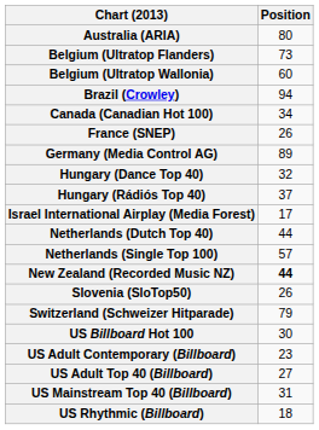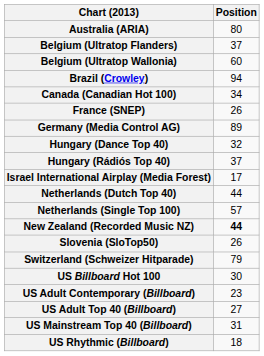 <table class="wikitable plainrowheaders sortable" style="text-align:center">
 <tr>
 <th scope="col">Chart (2013)</th>
 <th scope="col">Position</th>
 </tr>
 <tr>
 <th scope="row">Australia (ARIA)</th>
 <td>80</td>
 </tr>
 <tr>
 <th scope="row">Belgium (Ultratop Flanders)</th>
-<td>73</td>
+<td>37</td>
 </tr>
 <tr>
 <th scope="row">Belgium (Ultratop Wallonia)</th>
 <td>60</td>
 </tr>
 <tr>
 <th scope="row">Brazil (<a href='#'>Crowley</a>)</th>
 <td>94</td>
 </tr>
 <tr>
 <th scope="row">Canada (Canadian Hot 100)</th>
 <td>34</td>
 </tr>
 <tr>
 <th scope="row">France (SNEP)</th>
 <td>26</td>
 </tr>
 <tr>
 <th scope="row">Germany (Media Control AG)</th>
 <td>89</td>
 </tr>
 <tr>
 <th scope="row">Hungary (Dance Top 40)</th>
 <td>32</td>
 </tr>
 <tr>
 <th scope="row">Hungary (Rádiós Top 40)</th>
 <td>37</td>
 </tr>
 <tr>
 <th scope="row">Israel International Airplay (Media Forest)</th>
 <td>17</td>
 </tr>
 <tr>
 <th scope="row">Netherlands (Dutch Top 40)</th>
 <td>44</td>
 </tr>
 <tr>
 <th scope="row">Netherlands (Single Top 100)</th>
 <td>57</td>
 </tr>
 <tr>
 <th scope="row">New Zealand (Recorded Music NZ)</th>
 <td><strong>44</strong></td>
 </tr>
 <tr>
 <th scope="row">Slovenia (SloTop50)</th>
 <td>26</td>
 </tr>
 <tr>
 <th scope="row">Switzerland (Schweizer Hitparade)</th>
 <td>79</td>
 </tr>
 <tr>
 <th scope="row">US <em>Billboard</em> Hot 100</th>
 <td>30</td>
 </tr>
 <tr>
 <th scope="row">US Adult Contemporary (<em>Billboard</em>)</th>
 <td>23</td>
 </tr>
 <tr>
 <th scope="row">US Adult Top 40 (<em>Billboard</em>)</th>
 <td>27</td>
 </tr>
 <tr>
 <th scope="row">US Mainstream Top 40 (<em>Billboard</em>)</th>
 <td>31</td>
 </tr>
 <tr>
 <th scope="row">US Rhythmic (<em>Billboard</em>)</th>
 <td>18</td>
 </tr>
 </table>
